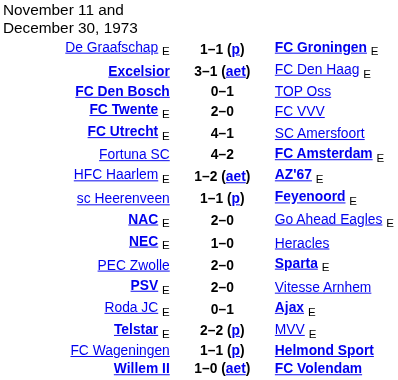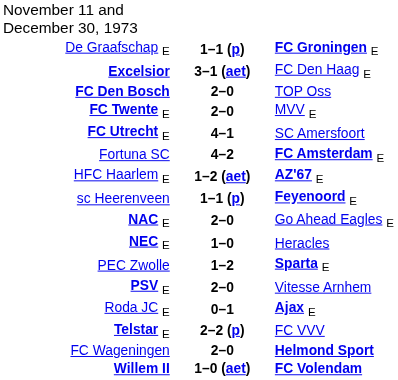 <table width=100% cellspacing=1>
 <tr>
 <th width=20%></th>
 <th width=12%></th>
 <th width=20%></th>
 <th></th>
 </tr>
 <tr>
 <td>November 11 and December 30, 1973</td>
 </tr>
 <tr style=font-size:90%>
 <td align=right><a href='#'>De Graafschap</a> <sub>E</sub></td>
 <td align=center><strong>1–1 (<a href='#'>p</a>)</strong></td>
 <td><strong><a href='#'>FC Groningen</a></strong> <sub>E</sub></td>
 </tr>
 <tr style=font-size:90%>
 <td align=right><strong><a href='#'>Excelsior</a></strong></td>
 <td align=center><strong>3–1 (<a href='#'>aet</a>)</strong></td>
 <td><a href='#'>FC Den Haag</a> <sub>E</sub></td>
 </tr>
 <tr style=font-size:90%>
 <td align=right><strong><a href='#'>FC Den Bosch</a></strong></td>
-<td align=center><strong>0–1</strong></td>
+<td align=center><strong>2–0</strong></td>
 <td><a href='#'>TOP Oss</a></td>
 </tr>
 <tr style=font-size:90%>
 <td align=right><strong><a href='#'>FC Twente</a></strong> <sub>E</sub></td>
 <td align=center><strong>2–0</strong></td>
-<td><a href='#'>FC VVV</a></td>
+<td><a href='#'>MVV</a> <sub>E</sub></td>
 </tr>
 <tr style=font-size:90%>
 <td align=right><strong><a href='#'>FC Utrecht</a></strong> <sub>E</sub></td>
 <td align=center><strong>4–1</strong></td>
 <td><a href='#'>SC Amersfoort</a></td>
 </tr>
 <tr style=font-size:90%>
 <td align=right><a href='#'>Fortuna SC</a></td>
 <td align=center><strong>4–2</strong></td>
 <td><strong><a href='#'>FC Amsterdam</a></strong> <sub>E</sub></td>
 </tr>
 <tr style=font-size:90%>
 <td align=right><a href='#'>HFC Haarlem</a> <sub>E</sub></td>
 <td align=center><strong>1–2 (<a href='#'>aet</a>)</strong></td>
 <td><strong><a href='#'>AZ'67</a></strong> <sub>E</sub></td>
 </tr>
 <tr style=font-size:90%>
 <td align=right><a href='#'>sc Heerenveen</a></td>
 <td align=center><strong>1–1 (<a href='#'>p</a>)</strong></td>
 <td><strong><a href='#'>Feyenoord</a></strong> <sub>E</sub></td>
 </tr>
 <tr style=font-size:90%>
 <td align=right><strong><a href='#'>NAC</a></strong> <sub>E</sub></td>
 <td align=center><strong>2–0</strong></td>
 <td><a href='#'>Go Ahead Eagles</a> <sub>E</sub></td>
 </tr>
 <tr style=font-size:90%>
 <td align=right><strong><a href='#'>NEC</a></strong> <sub>E</sub></td>
 <td align=center><strong>1–0</strong></td>
 <td><a href='#'>Heracles</a></td>
 </tr>
 <tr style=font-size:90%>
 <td align=right><a href='#'>PEC Zwolle</a></td>
-<td align=center><strong>2–0</strong></td>
+<td align=center><strong>1–2</strong></td>
 <td><strong><a href='#'>Sparta</a></strong> <sub>E</sub></td>
 </tr>
 <tr style=font-size:90%>
 <td align=right><strong><a href='#'>PSV</a></strong> <sub>E</sub></td>
 <td align=center><strong>2–0</strong></td>
 <td><a href='#'>Vitesse Arnhem</a></td>
 </tr>
 <tr style=font-size:90%>
 <td align=right><a href='#'>Roda JC</a> <sub>E</sub></td>
 <td align=center><strong>0–1</strong></td>
 <td><strong><a href='#'>Ajax</a></strong> <sub>E</sub></td>
 </tr>
 <tr style=font-size:90%>
 <td align=right><strong><a href='#'>Telstar</a></strong> <sub>E</sub></td>
 <td align=center><strong>2–2 (<a href='#'>p</a>)</strong></td>
-<td><a href='#'>MVV</a> <sub>E</sub></td>
+<td><a href='#'>FC VVV</a></td>
 </tr>
 <tr style=font-size:90%>
 <td align=right><a href='#'>FC Wageningen</a></td>
-<td align=center><strong>1–1 (<a href='#'>p</a>)</strong></td>
+<td align=center><strong>2–0</strong></td>
 <td><strong><a href='#'>Helmond Sport</a></strong></td>
 </tr>
 <tr style=font-size:90%>
 <td align=right><strong><a href='#'>Willem II</a></strong></td>
 <td align=center><strong>1–0 (<a href='#'>aet</a>)</strong></td>
 <td><strong><a href='#'>FC Volendam</a></strong></td>
 </tr>
 </table>
